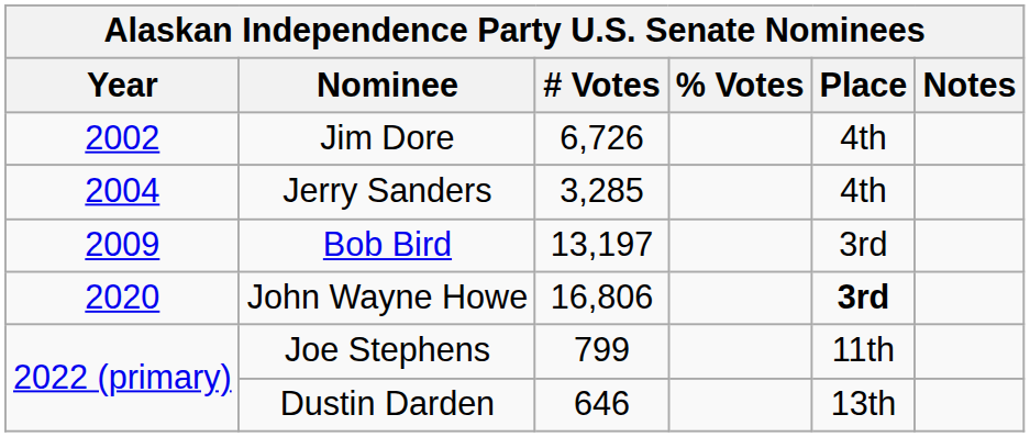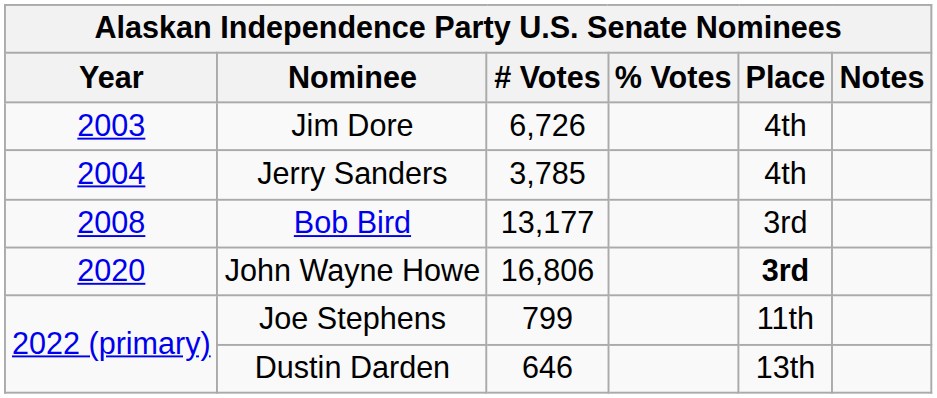 <table class=wikitable style="text-align:center;">
 <tr style="background:lightgrey;">
 <th colspan="8">Alaskan Independence Party U.S. Senate Nominees</th>
 </tr>
 <tr style="background:lightgrey;">
 <th>Year</th>
 <th>Nominee</th>
 <th># Votes</th>
 <th>% Votes</th>
 <th>Place</th>
 <th>Notes</th>
 </tr>
 <tr>
-<td><a href='#'>2002</a></td>
+<td><a href='#'>2003</a></td>
 <td>Jim Dore</td>
 <td>6,726</td>
 <td></td>
 <td>4th</td>
 <td></td>
 </tr>
 <tr>
 <td><a href='#'>2004</a></td>
 <td>Jerry Sanders</td>
-<td>3,285</td>
+<td>3,785</td>
 <td></td>
 <td>4th</td>
 <td></td>
 </tr>
 <tr>
-<td><a href='#'>2009</a></td>
+<td><a href='#'>2008</a></td>
 <td><a href='#'>Bob Bird</a></td>
-<td>13,197</td>
+<td>13,177</td>
 <td></td>
 <td>3rd</td>
 <td></td>
 </tr>
 <tr>
 <td><a href='#'>2020</a></td>
 <td>John Wayne Howe</td>
 <td>16,806</td>
 <td></td>
 <td><strong>3rd</strong></td>
 <td></td>
 </tr>
 <tr>
 <td rowspan=2><a href='#'>2022 (primary)</a></td>
 <td>Joe Stephens</td>
 <td>799</td>
 <td></td>
 <td>11th</td>
 <td></td>
 </tr>
 <tr>
 <td>Dustin Darden</td>
 <td>646</td>
 <td></td>
 <td>13th</td>
 <td></td>
 </tr>
 </table>
